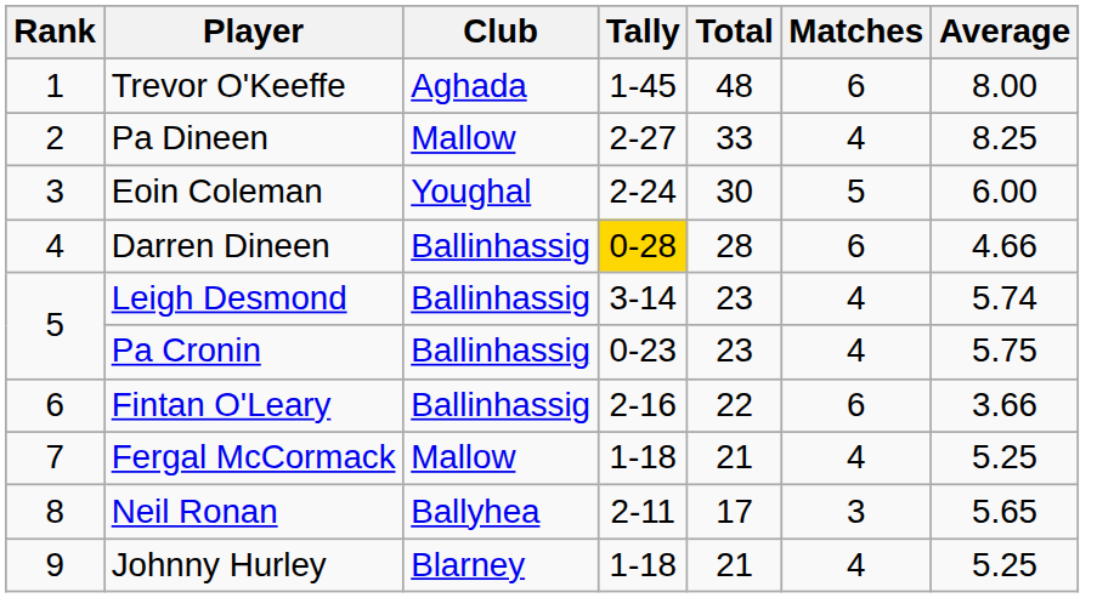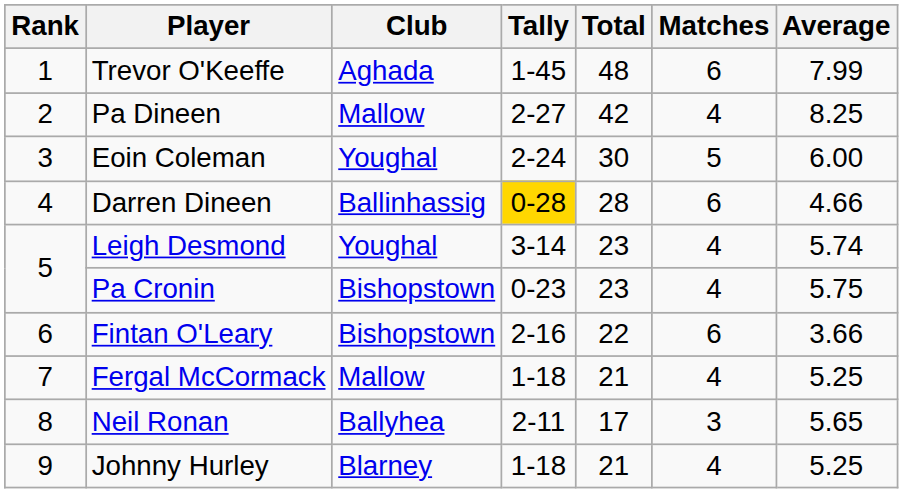 <table class="wikitable">
 <tr>
 <th>Rank</th>
 <th>Player</th>
 <th>Club</th>
 <th>Tally</th>
 <th>Total</th>
 <th>Matches</th>
 <th>Average</th>
 </tr>
 <tr>
 <td rowspan=1 align=center>1</td>
 <td>Trevor O'Keeffe</td>
 <td><a href='#'>Aghada</a></td>
 <td align=center>1-45</td>
 <td align=center>48</td>
 <td align=center>6</td>
-<td align=center>8.00</td>
+<td align=center>7.99</td>
 </tr>
 <tr>
 <td rowspan=1 align=center>2</td>
 <td>Pa Dineen</td>
 <td><a href='#'>Mallow</a></td>
 <td align=center>2-27</td>
-<td align=center>33</td>
+<td align=center>42</td>
 <td align=center>4</td>
 <td align=center>8.25</td>
 </tr>
 <tr>
 <td rowspan=1 align=center>3</td>
 <td>Eoin Coleman</td>
 <td><a href='#'>Youghal</a></td>
 <td align=center>2-24</td>
 <td align=center>30</td>
 <td align=center>5</td>
 <td align=center>6.00</td>
 </tr>
 <tr>
 <td rowspan=1 align=center>4</td>
 <td>Darren Dineen</td>
 <td><a href='#'>Ballinhassig</a></td>
 <td align=center style="background: gold;">0-28</td>
 <td align=center>28</td>
 <td align=center>6</td>
 <td align=center>4.66</td>
 </tr>
 <tr>
 <td rowspan=2 align=center>5</td>
 <td><a href='#'>Leigh Desmond</a></td>
-<td><a href='#'>Ballinhassig</a></td>
+<td><a href='#'>Youghal</a></td>
 <td align=center>3-14</td>
 <td align=center>23</td>
 <td align=center>4</td>
 <td align=center>5.74</td>
 </tr>
 <tr>
 <td><a href='#'>Pa Cronin</a></td>
-<td><a href='#'>Ballinhassig</a></td>
+<td><a href='#'>Bishopstown</a></td>
 <td align=center>0-23</td>
 <td align=center>23</td>
 <td align=center>4</td>
 <td align=center>5.75</td>
 </tr>
 <tr>
 <td rowspan=1 align=center>6</td>
 <td><a href='#'>Fintan O'Leary</a></td>
-<td><a href='#'>Ballinhassig</a></td>
+<td><a href='#'>Bishopstown</a></td>
 <td align=center>2-16</td>
 <td align=center>22</td>
 <td align=center>6</td>
 <td align=center>3.66</td>
 </tr>
 <tr>
 <td rowspan=1 align=center>7</td>
 <td><a href='#'>Fergal McCormack</a></td>
 <td><a href='#'>Mallow</a></td>
 <td align=center>1-18</td>
 <td align=center>21</td>
 <td align=center>4</td>
 <td align=center>5.25</td>
 </tr>
 <tr>
 <td rowspan=1 align=center>8</td>
 <td><a href='#'>Neil Ronan</a></td>
 <td><a href='#'>Ballyhea</a></td>
 <td align=center>2-11</td>
 <td align=center>17</td>
 <td align=center>3</td>
 <td align=center>5.65</td>
 </tr>
 <tr>
 <td rowspan=1 align=center>9</td>
 <td>Johnny Hurley</td>
 <td><a href='#'>Blarney</a></td>
 <td align=center>1-18</td>
 <td align=center>21</td>
 <td align=center>4</td>
 <td align=center>5.25</td>
 </tr>
 </table>
